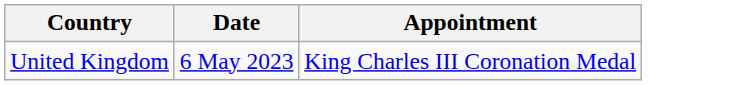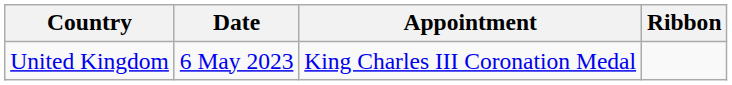 <table class="wikitable sortable">
 <tr>
 <th>Country</th>
 <th>Date</th>
 <th>Appointment</th>
+<th>Ribbon</th>
 </tr>
 <tr>
 <td><a href='#'>United Kingdom</a></td>
 <td><a href='#'>6 May 2023</a></td>
 <td><a href='#'>King Charles III Coronation Medal</a></td>
+<td></td>
 </tr>
 </table>
